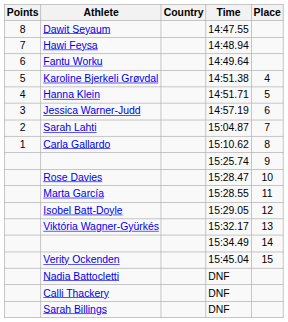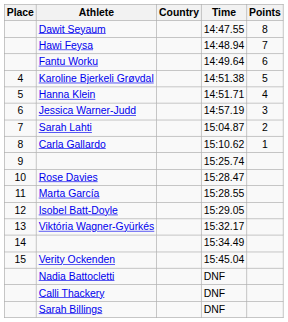 <table class="wikitable">
 <tr>
-<th>Points</th>
+<th>Place</th>
 <th>Athlete</th>
 <th>Country</th>
 <th>Time</th>
-<th>Place</th>
+<th>Points</th>
 </tr>
 <tr>
-<td align=center>8</td>
+<td align=center></td>
 <td><a href='#'>Dawit Seyaum</a></td>
 <td></td>
 <td>14:47.55</td>
-<td align=center></td>
-</tr>
-<tr>
-<td align=center>7</td>
-<td><a href='#'>Hawi Feysa</a></td>
-<td></td>
-<td>14:48.94</td>
-<td align=center></td>
-</tr>
-<tr>
-<td align=center>6</td>
-<td><a href='#'>Fantu Worku</a></td>
-<td></td>
-<td>14:49.64</td>
-<td align=center></td>
-</tr>
-<tr>
-<td align=center>5</td>
-<td><a href='#'>Karoline Bjerkeli Grøvdal</a></td>
-<td></td>
-<td>14:51.38</td>
-<td align=center>4</td>
-</tr>
-<tr>
-<td align=center>4</td>
-<td><a href='#'>Hanna Klein</a></td>
-<td></td>
-<td>14:51.71</td>
-<td align=center>5</td>
-</tr>
-<tr>
-<td align=center>3</td>
-<td><a href='#'>Jessica Warner-Judd</a></td>
-<td></td>
-<td>14:57.19</td>
-<td align=center>6</td>
-</tr>
-<tr>
-<td align=center>2</td>
-<td><a href='#'>Sarah Lahti</a></td>
-<td></td>
-<td>15:04.87</td>
-<td align=center>7</td>
-</tr>
-<tr>
-<td align=center>1</td>
-<td><a href='#'>Carla Gallardo</a></td>
-<td></td>
-<td>15:10.62</td>
 <td align=center>8</td>
 </tr>
 <tr>
 <td align=center></td>
+<td><a href='#'>Hawi Feysa</a></td>
+<td></td>
+<td>14:48.94</td>
+<td align=center>7</td>
+</tr>
+<tr>
+<td align=center></td>
+<td><a href='#'>Fantu Worku</a></td>
+<td></td>
+<td>14:49.64</td>
+<td align=center>6</td>
+</tr>
+<tr>
+<td align=center>4</td>
+<td><a href='#'>Karoline Bjerkeli Grøvdal</a></td>
+<td></td>
+<td>14:51.38</td>
+<td align=center>5</td>
+</tr>
+<tr>
+<td align=center>5</td>
+<td><a href='#'>Hanna Klein</a></td>
+<td></td>
+<td>14:51.71</td>
+<td align=center>4</td>
+</tr>
+<tr>
+<td align=center>6</td>
+<td><a href='#'>Jessica Warner-Judd</a></td>
+<td></td>
+<td>14:57.19</td>
+<td align=center>3</td>
+</tr>
+<tr>
+<td align=center>7</td>
+<td><a href='#'>Sarah Lahti</a></td>
+<td></td>
+<td>15:04.87</td>
+<td align=center>2</td>
+</tr>
+<tr>
+<td align=center>8</td>
+<td><a href='#'>Carla Gallardo</a></td>
+<td></td>
+<td>15:10.62</td>
+<td align=center>1</td>
+</tr>
+<tr>
+<td align=center>9</td>
 <td></td>
 <td></td>
 <td>15:25.74</td>
-<td align=center>9</td>
+<td align=center></td>
 </tr>
 <tr>
-<td align=center></td>
+<td align=center>10</td>
 <td><a href='#'>Rose Davies</a></td>
 <td></td>
 <td>15:28.47</td>
-<td align=center>10</td>
+<td align=center></td>
 </tr>
 <tr>
-<td align=center></td>
+<td align=center>11</td>
 <td><a href='#'>Marta García</a></td>
 <td></td>
 <td>15:28.55</td>
-<td align=center>11</td>
+<td align=center></td>
 </tr>
 <tr>
-<td align=center></td>
+<td align=center>12</td>
 <td><a href='#'>Isobel Batt-Doyle</a></td>
 <td></td>
 <td>15:29.05</td>
-<td align=center>12</td>
+<td align=center></td>
 </tr>
 <tr>
-<td align=center></td>
+<td align=center>13</td>
 <td><a href='#'>Viktória Wagner-Gyürkés</a></td>
 <td></td>
 <td>15:32.17</td>
-<td align=center>13</td>
+<td align=center></td>
 </tr>
 <tr>
-<td align=center></td>
+<td align=center>14</td>
 <td></td>
 <td></td>
 <td>15:34.49</td>
-<td align=center>14</td>
+<td align=center></td>
 </tr>
 <tr>
-<td align=center></td>
+<td align=center>15</td>
 <td><a href='#'>Verity Ockenden</a></td>
 <td></td>
 <td>15:45.04</td>
-<td align=center>15</td>
+<td align=center></td>
 </tr>
 <tr>
 <td align=center></td>
 <td><a href='#'>Nadia Battocletti</a></td>
 <td></td>
 <td>DNF</td>
 <td align=center></td>
 </tr>
 <tr>
 <td align=center></td>
 <td><a href='#'>Calli Thackery</a></td>
 <td></td>
 <td>DNF</td>
 <td align=center></td>
 </tr>
 <tr>
 <td align=center></td>
 <td><a href='#'>Sarah Billings</a></td>
 <td></td>
 <td>DNF</td>
 <td align=center></td>
 </tr>
 </table>
